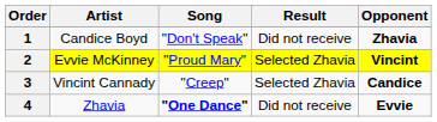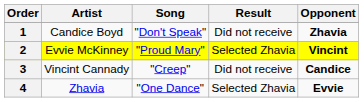 <table class="wikitable plainrowheaders" style="text-align: center;">
 <tr>
 <th>Order</th>
 <th>Artist</th>
 <th>Song</th>
 <th>Result</th>
 <th>Opponent</th>
 </tr>
 <tr>
 </tr>
 <tr>
 <th>1</th>
 <td>Candice Boyd</td>
 <td>"<a href='#'>Don't Speak</a>"</td>
 <td>Did not receive</td>
 <td><strong>Zhavia</strong></td>
 </tr>
 <tr bgcolor=yellow>
 <th>2</th>
 <td>Evvie McKinney</td>
 <td>"<a href='#'>Proud Mary</a>"</td>
 <td>Selected Zhavia</td>
 <td><strong>Vincint</strong></td>
 </tr>
 <tr>
 <th>3</th>
 <td>Vincint Cannady</td>
 <td>"<a href='#'>Creep</a>"</td>
-<td>Selected Zhavia</td>
+<td>Did not receive</td>
 <td><strong>Candice</strong></td>
 </tr>
 <tr>
 <th>4</th>
 <td><a href='#'>Zhavia</a></td>
-<td><strong>"<a href='#'>One Dance</a>"</strong></td>
-<td>Did not receive</td>
+<td>"<a href='#'>One Dance</a>"</td>
+<td>Selected Zhavia</td>
 <td><strong>Evvie</strong></td>
 </tr>
 </table>
